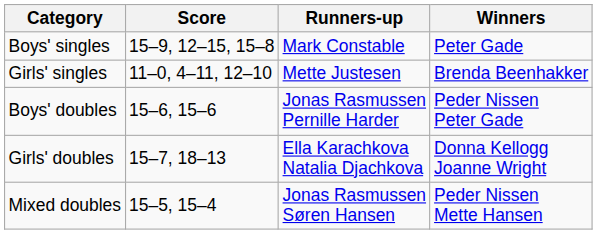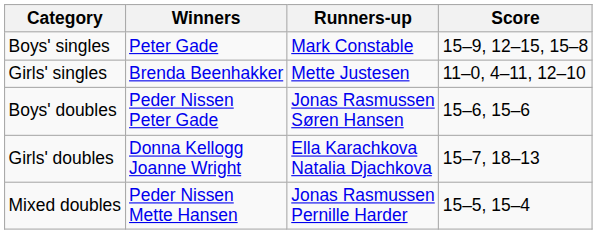 <table class="wikitable">
 <tr>
 <th>Category</th>
+<th>Winners</th>
+<th>Runners-up</th>
 <th>Score</th>
-<th>Runners-up</th>
-<th>Winners</th>
 </tr>
 <tr>
 <td>Boys' singles</td>
+<td> <a href='#'>Peter Gade</a></td>
+<td> <a href='#'>Mark Constable</a></td>
 <td>15–9, 12–15, 15–8</td>
-<td> <a href='#'>Mark Constable</a></td>
-<td> <a href='#'>Peter Gade</a></td>
 </tr>
 <tr>
 <td>Girls' singles</td>
+<td> <a href='#'>Brenda Beenhakker</a></td>
+<td> <a href='#'>Mette Justesen</a></td>
 <td>11–0, 4–11, 12–10</td>
-<td> <a href='#'>Mette Justesen</a></td>
-<td> <a href='#'>Brenda Beenhakker</a></td>
 </tr>
 <tr>
 <td>Boys' doubles</td>
+<td> <a href='#'>Peder Nissen</a><br> <a href='#'>Peter Gade</a></td>
+<td> <a href='#'>Jonas Rasmussen</a><br> <a href='#'>Søren Hansen</a></td>
 <td>15–6, 15–6</td>
-<td> <a href='#'>Jonas Rasmussen</a><br> <a href='#'>Pernille Harder</a></td>
-<td> <a href='#'>Peder Nissen</a><br> <a href='#'>Peter Gade</a></td>
 </tr>
 <tr>
 <td>Girls' doubles</td>
+<td> <a href='#'>Donna Kellogg</a><br> <a href='#'>Joanne Wright</a></td>
+<td> <a href='#'>Ella Karachkova</a><br> <a href='#'>Natalia Djachkova</a></td>
 <td>15–7, 18–13</td>
-<td> <a href='#'>Ella Karachkova</a><br> <a href='#'>Natalia Djachkova</a></td>
-<td> <a href='#'>Donna Kellogg</a><br> <a href='#'>Joanne Wright</a></td>
 </tr>
 <tr>
 <td>Mixed doubles</td>
+<td> <a href='#'>Peder Nissen</a><br> <a href='#'>Mette Hansen</a></td>
+<td> <a href='#'>Jonas Rasmussen</a><br> <a href='#'>Pernille Harder</a></td>
 <td>15–5, 15–4</td>
-<td> <a href='#'>Jonas Rasmussen</a><br> <a href='#'>Søren Hansen</a></td>
-<td> <a href='#'>Peder Nissen</a><br> <a href='#'>Mette Hansen</a></td>
 </tr>
 </table>
